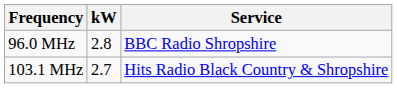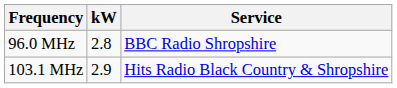 <table class="wikitable sortable">
 <tr>
 <th>Frequency</th>
 <th>kW</th>
 <th>Service</th>
 </tr>
 <tr>
 <td>96.0 MHz</td>
 <td>2.8</td>
 <td><a href='#'>BBC Radio Shropshire</a></td>
 </tr>
 <tr>
 <td>103.1 MHz</td>
-<td>2.7</td>
+<td>2.9</td>
 <td><a href='#'>Hits Radio Black Country & Shropshire</a></td>
 </tr>
 </table>
